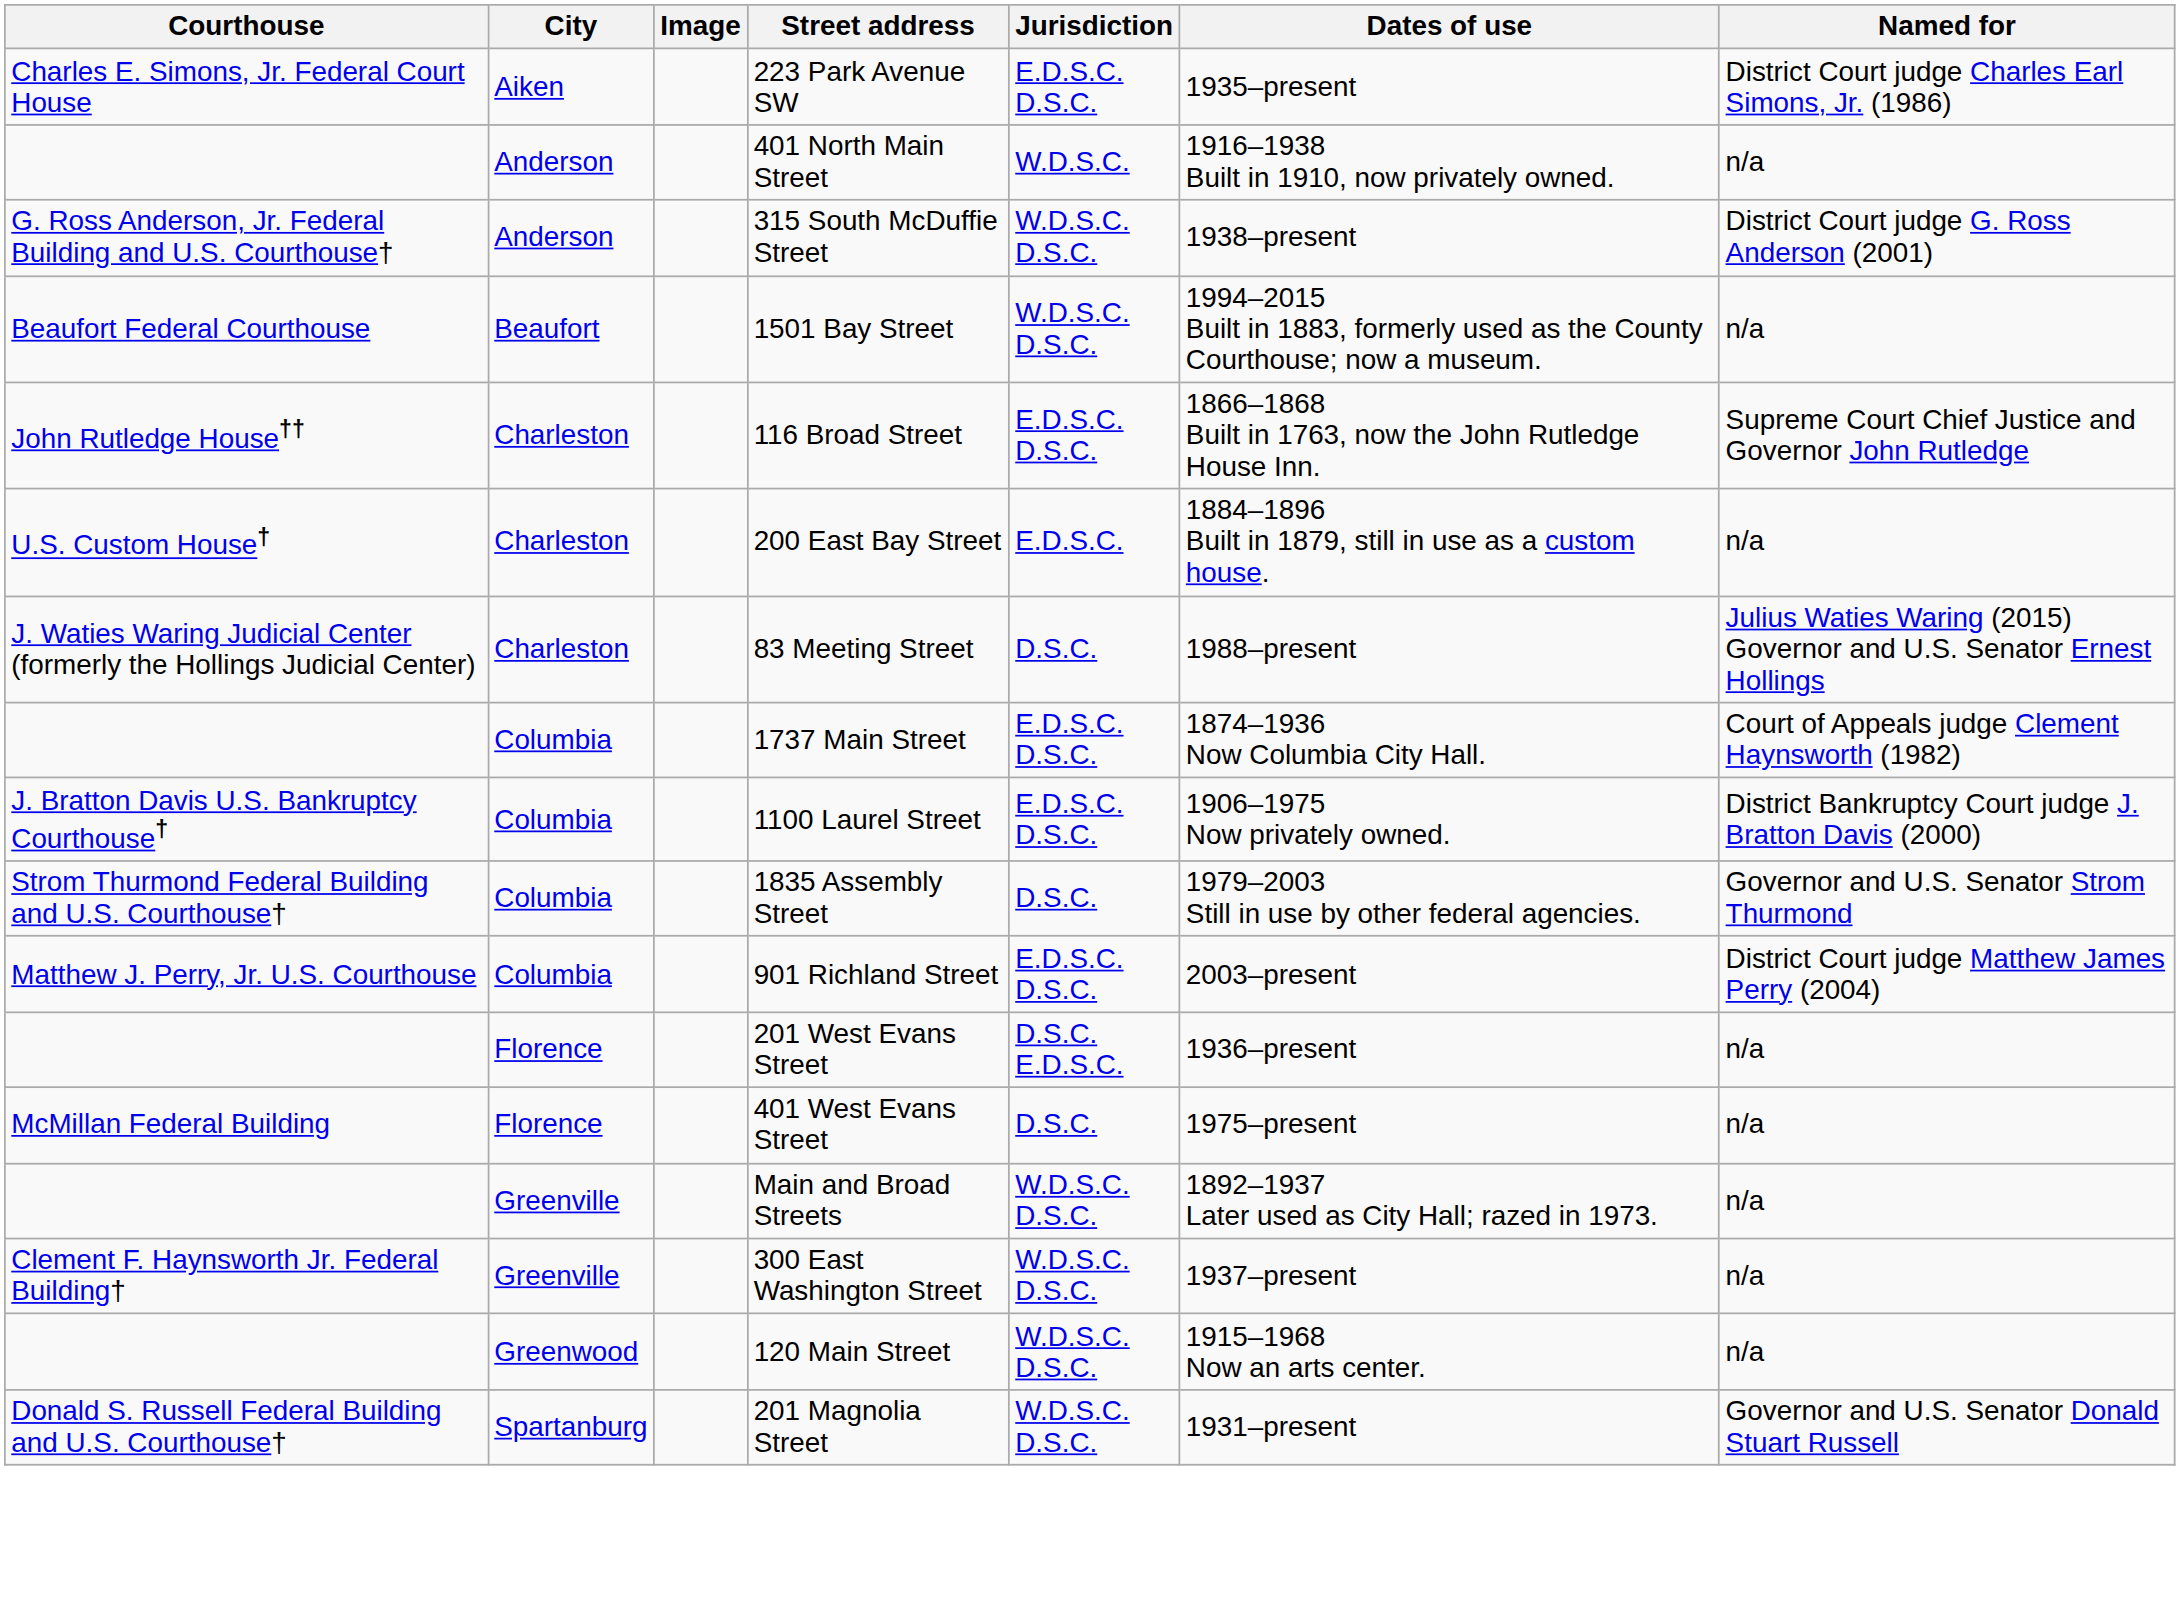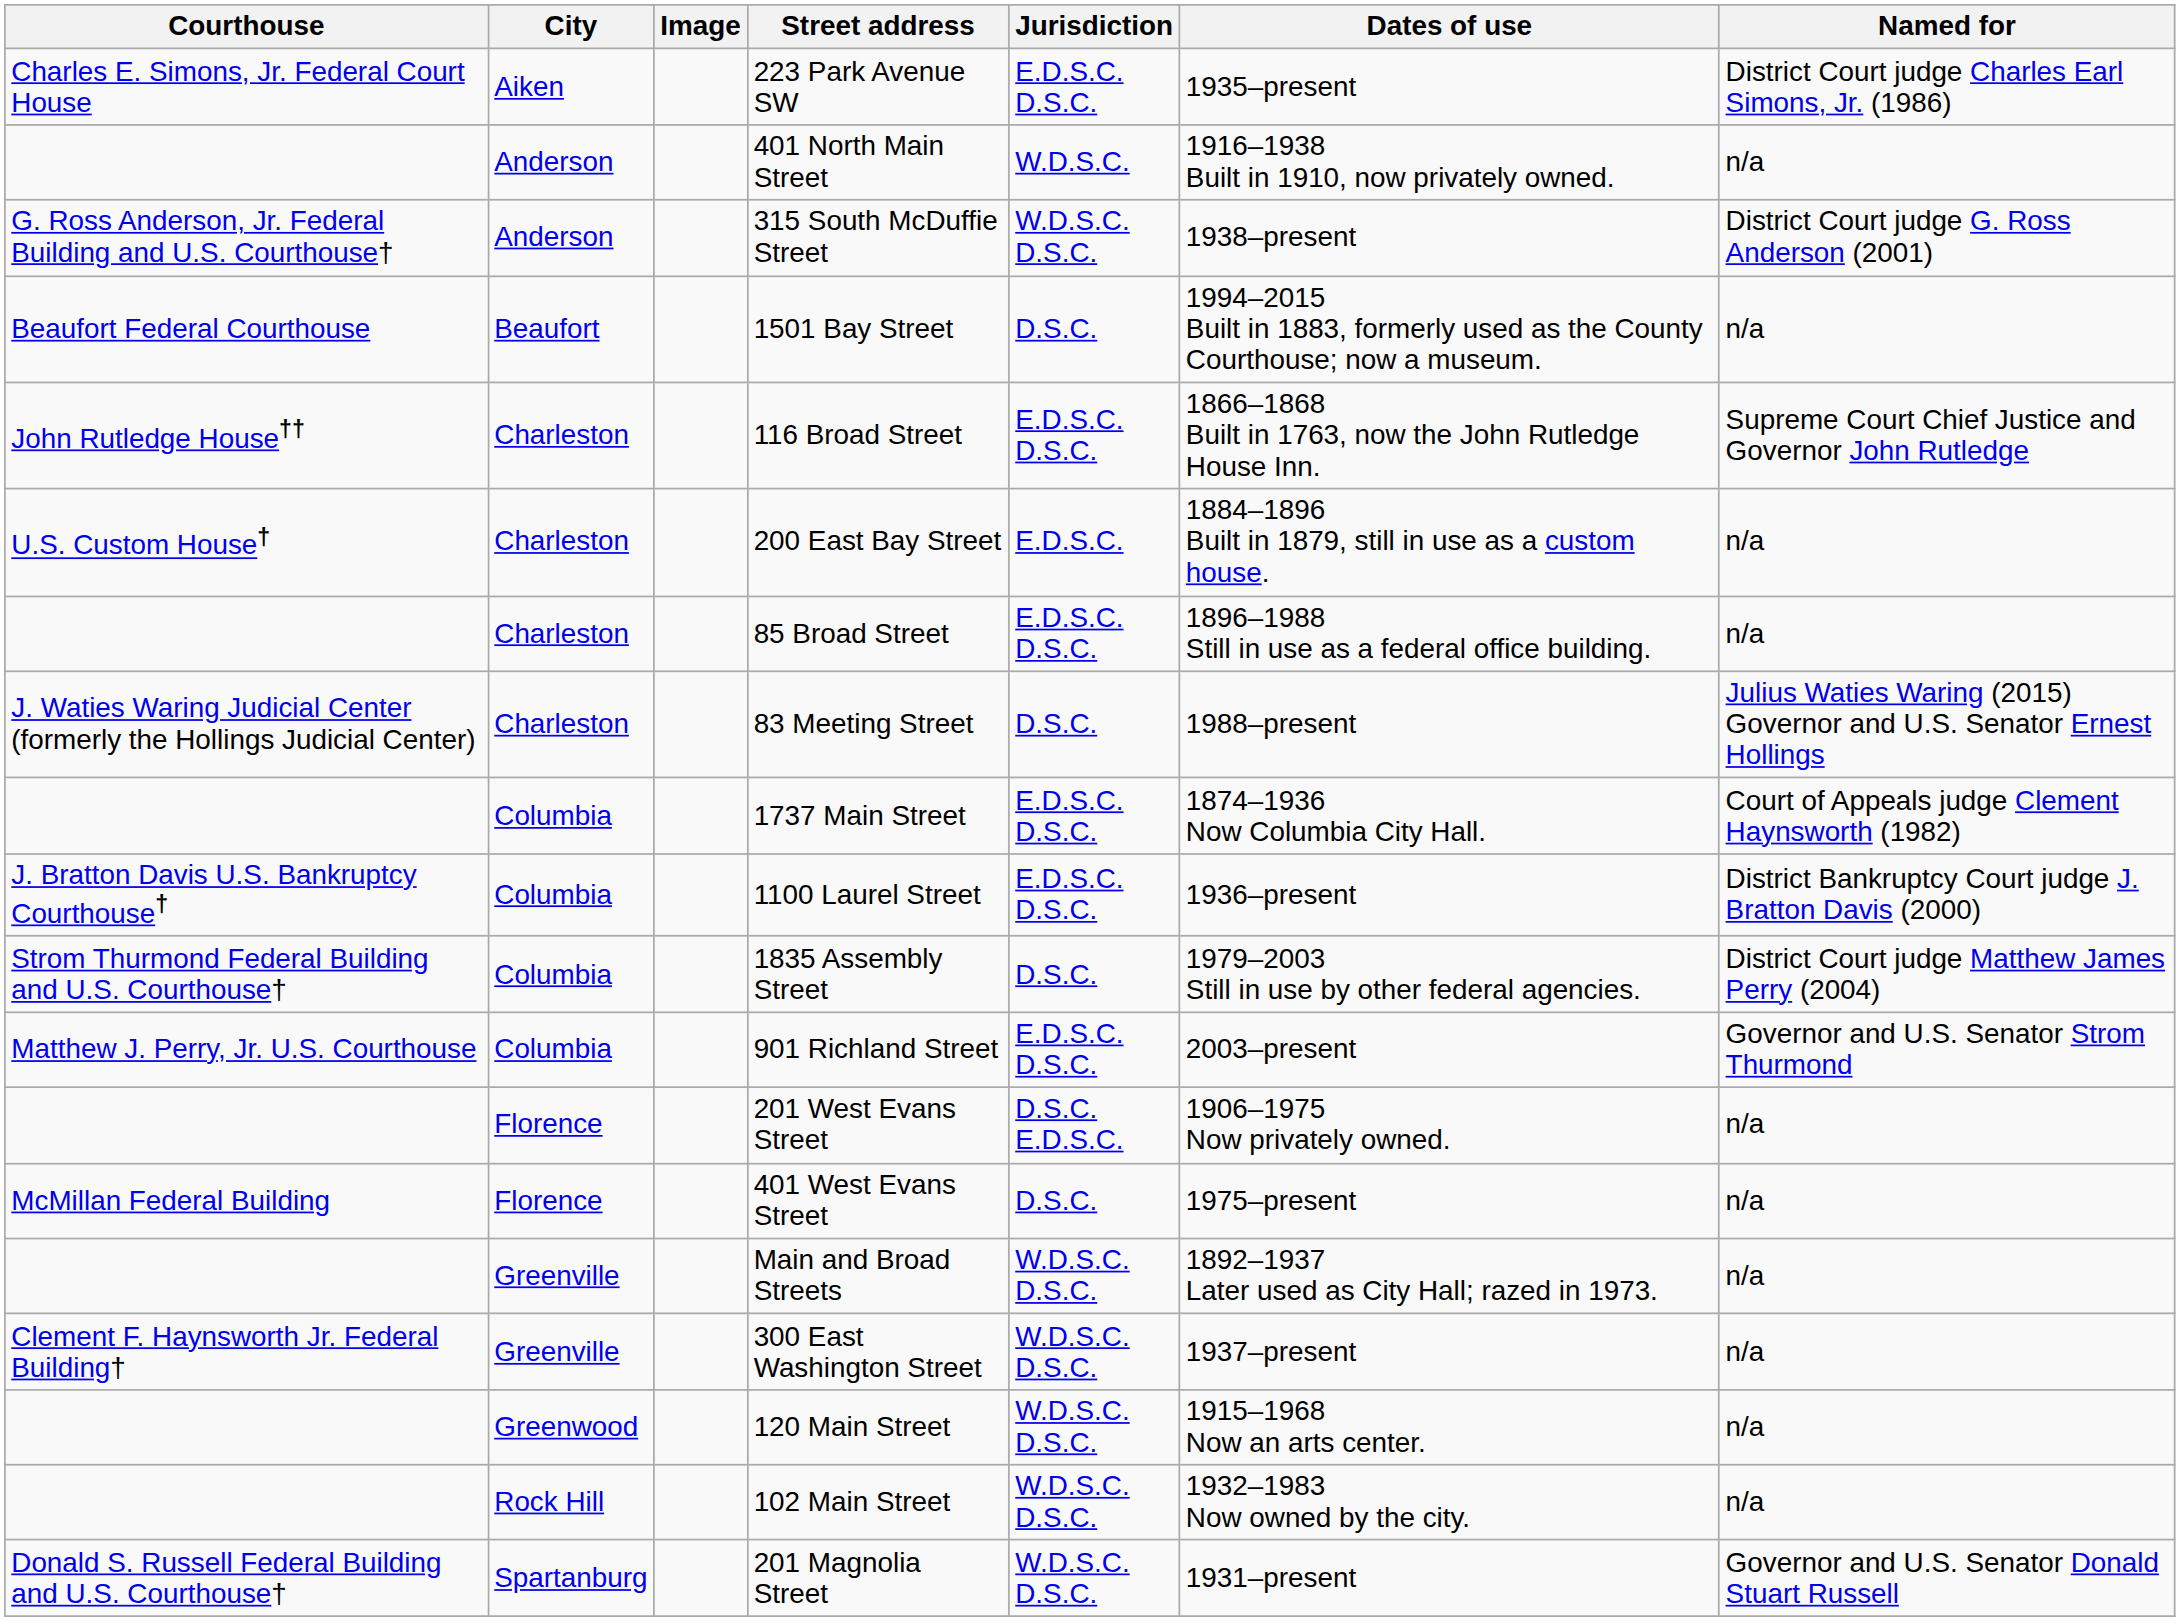 <table class="wikitable sortable sticky-header sort-under">
 <tr>
 <th>Courthouse</th>
 <th>City</th>
 <th>Image</th>
 <th>Street address</th>
 <th>Jurisdiction</th>
 <th>Dates of use</th>
 <th>Named for</th>
 </tr>
 <tr>
 <td><a href='#'>Charles E. Simons, Jr. Federal Court House</a></td>
 <td><a href='#'>Aiken</a></td>
 <td></td>
 <td>223 Park Avenue SW</td>
 <td><a href='#'>E.D.S.C.</a><br><a href='#'>D.S.C.</a></td>
 <td>1935–present</td>
 <td>District Court judge <a href='#'>Charles Earl Simons, Jr.</a> (1986)</td>
 </tr>
 <tr>
 <td></td>
 <td><a href='#'>Anderson</a></td>
 <td></td>
 <td>401 North Main Street</td>
 <td><a href='#'>W.D.S.C.</a></td>
 <td>1916–1938<br>Built in 1910, now privately owned.</td>
 <td>n/a</td>
 </tr>
 <tr>
 <td><a href='#'>G. Ross Anderson, Jr. Federal Building and U.S. Courthouse</a>†</td>
 <td><a href='#'>Anderson</a></td>
 <td></td>
 <td>315 South McDuffie Street</td>
 <td><a href='#'>W.D.S.C.</a><br><a href='#'>D.S.C.</a></td>
 <td>1938–present</td>
 <td>District Court judge <a href='#'>G. Ross Anderson</a> (2001)</td>
 </tr>
 <tr>
 <td><a href='#'>Beaufort Federal Courthouse</a></td>
 <td><a href='#'>Beaufort</a></td>
 <td></td>
 <td>1501 Bay Street</td>
-<td><a href='#'>W.D.S.C.</a><br><a href='#'>D.S.C.</a></td>
+<td><a href='#'>D.S.C.</a></td>
 <td>1994–2015<br>Built in 1883, formerly used as the County Courthouse; now a museum.</td>
 <td>n/a</td>
 </tr>
 <tr>
 <td><a href='#'>John Rutledge House</a><strong><sup>††</sup></strong></td>
 <td><a href='#'>Charleston</a></td>
 <td></td>
 <td>116 Broad Street</td>
 <td><a href='#'>E.D.S.C.</a><br><a href='#'>D.S.C.</a></td>
 <td>1866–1868<br>Built in 1763, now the John Rutledge House Inn.</td>
 <td>Supreme Court Chief Justice and Governor <a href='#'>John Rutledge</a></td>
 </tr>
 <tr>
 <td><a href='#'>U.S. Custom House</a><strong><sup>†</sup></strong></td>
 <td><a href='#'>Charleston</a></td>
 <td></td>
 <td>200 East Bay Street</td>
 <td><a href='#'>E.D.S.C.</a></td>
 <td>1884–1896<br>Built in 1879, still in use as a <a href='#'>custom house</a>.</td>
+<td>n/a</td>
+</tr>
+<tr>
+<td></td>
+<td><a href='#'>Charleston</a></td>
+<td></td>
+<td>85 Broad Street</td>
+<td><a href='#'>E.D.S.C.</a><br><a href='#'>D.S.C.</a></td>
+<td>1896–1988<br>Still in use as a federal office building.</td>
 <td>n/a</td>
 </tr>
 <tr>
 <td><a href='#'>J. Waties Waring Judicial Center</a><br>(formerly the Hollings Judicial Center)</td>
 <td><a href='#'>Charleston</a></td>
 <td></td>
 <td>83 Meeting Street</td>
 <td><a href='#'>D.S.C.</a></td>
 <td>1988–present</td>
 <td><a href='#'>Julius Waties Waring</a> (2015)<br>Governor and U.S. Senator <a href='#'>Ernest Hollings</a></td>
 </tr>
 <tr>
 <td></td>
 <td><a href='#'>Columbia</a></td>
 <td></td>
 <td>1737 Main Street</td>
 <td><a href='#'>E.D.S.C.</a><br><a href='#'>D.S.C.</a></td>
 <td>1874–1936<br>Now Columbia City Hall.</td>
 <td>Court of Appeals judge <a href='#'>Clement Haynsworth</a> (1982)</td>
 </tr>
 <tr>
 <td><a href='#'>J. Bratton Davis U.S. Bankruptcy Courthouse</a><strong><sup>†</sup></strong></td>
 <td><a href='#'>Columbia</a></td>
 <td></td>
 <td>1100 Laurel Street</td>
 <td><a href='#'>E.D.S.C.</a><br><a href='#'>D.S.C.</a></td>
-<td>1906–1975<br>Now privately owned.</td>
+<td>1936–present</td>
 <td>District Bankruptcy Court judge <a href='#'>J. Bratton Davis</a> (2000)</td>
 </tr>
 <tr>
 <td><a href='#'>Strom Thurmond Federal Building and U.S. Courthouse</a>†</td>
 <td><a href='#'>Columbia</a></td>
 <td></td>
 <td>1835 Assembly Street</td>
 <td><a href='#'>D.S.C.</a></td>
 <td>1979–2003<br>Still in use by other federal agencies.</td>
-<td>Governor and U.S. Senator <a href='#'>Strom Thurmond</a></td>
+<td>District Court judge <a href='#'>Matthew James Perry</a> (2004)</td>
 </tr>
 <tr>
 <td><a href='#'>Matthew J. Perry, Jr. U.S. Courthouse</a></td>
 <td><a href='#'>Columbia</a></td>
 <td></td>
 <td>901 Richland Street</td>
 <td><a href='#'>E.D.S.C.</a><br><a href='#'>D.S.C.</a></td>
 <td>2003–present</td>
-<td>District Court judge <a href='#'>Matthew James Perry</a> (2004)</td>
+<td>Governor and U.S. Senator <a href='#'>Strom Thurmond</a></td>
 </tr>
 <tr>
 <td></td>
 <td><a href='#'>Florence</a></td>
 <td></td>
 <td>201 West Evans Street</td>
 <td><a href='#'>D.S.C.</a><br><a href='#'>E.D.S.C.</a></td>
-<td>1936–present</td>
+<td>1906–1975<br>Now privately owned.</td>
 <td>n/a</td>
 </tr>
 <tr>
 <td><a href='#'>McMillan Federal Building</a></td>
 <td><a href='#'>Florence</a></td>
 <td></td>
 <td>401 West Evans Street</td>
 <td><a href='#'>D.S.C.</a></td>
 <td>1975–present</td>
 <td>n/a</td>
 </tr>
 <tr>
 <td></td>
 <td><a href='#'>Greenville</a></td>
 <td></td>
 <td>Main and Broad Streets</td>
 <td><a href='#'>W.D.S.C.</a><br><a href='#'>D.S.C.</a></td>
 <td>1892–1937<br>Later used as City Hall; razed in 1973.</td>
 <td>n/a</td>
 </tr>
 <tr>
 <td><a href='#'>Clement F. Haynsworth Jr. Federal Building</a>†</td>
 <td><a href='#'>Greenville</a></td>
 <td></td>
 <td>300 East Washington Street</td>
 <td><a href='#'>W.D.S.C.</a><br><a href='#'>D.S.C.</a></td>
 <td>1937–present</td>
 <td>n/a</td>
 </tr>
 <tr>
 <td></td>
 <td><a href='#'>Greenwood</a></td>
 <td></td>
 <td>120 Main Street</td>
 <td><a href='#'>W.D.S.C.</a><br><a href='#'>D.S.C.</a></td>
 <td>1915–1968<br>Now an arts center.</td>
 <td>n/a</td>
 </tr>
 <tr>
+<td></td>
+<td><a href='#'>Rock Hill</a></td>
+<td></td>
+<td>102 Main Street</td>
+<td><a href='#'>W.D.S.C.</a><br><a href='#'>D.S.C.</a></td>
+<td>1932–1983<br>Now owned by the city.</td>
+<td>n/a</td>
+</tr>
+<tr>
 <td><a href='#'>Donald S. Russell Federal Building and U.S. Courthouse</a>†</td>
 <td><a href='#'>Spartanburg</a></td>
 <td></td>
 <td>201 Magnolia Street</td>
 <td><a href='#'>W.D.S.C.</a><br><a href='#'>D.S.C.</a></td>
 <td>1931–present</td>
 <td>Governor and U.S. Senator <a href='#'>Donald Stuart Russell</a></td>
 </tr>
 </table>
